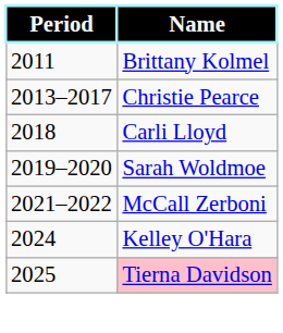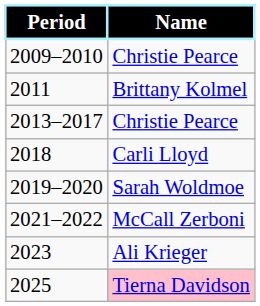 <table class="wikitable sortable">
 <tr>
 <th style="background:#000000; color:#FFFFFF; border:2px solid #A9F1FD;"><strong>Period</strong></th>
 <th style="background:#000000; color:#FFFFFF; border:2px solid #A9F1FD;"><strong>Name</strong></th>
+</tr>
+<tr>
+<td>2009–2010</td>
+<td> <a href='#'>Christie Pearce</a></td>
 </tr>
 <tr>
 <td>2011</td>
 <td> <a href='#'>Brittany Kolmel</a></td>
 </tr>
 <tr>
 <td>2013–2017</td>
 <td> <a href='#'>Christie Pearce</a></td>
 </tr>
 <tr>
 <td>2018</td>
 <td> <a href='#'>Carli Lloyd</a></td>
 </tr>
 <tr>
 <td>2019–2020</td>
 <td> <a href='#'>Sarah Woldmoe</a></td>
 </tr>
 <tr>
 <td>2021–2022</td>
 <td> <a href='#'>McCall Zerboni</a></td>
 </tr>
 <tr>
-<td>2024</td>
-<td> <a href='#'>Kelley O'Hara</a></td>
+<td>2023</td>
+<td> <a href='#'>Ali Krieger</a></td>
 </tr>
 <tr>
 <td>2025</td>
 <td style="background: pink;"> <a href='#'>Tierna Davidson</a></td>
 </tr>
 </table>
